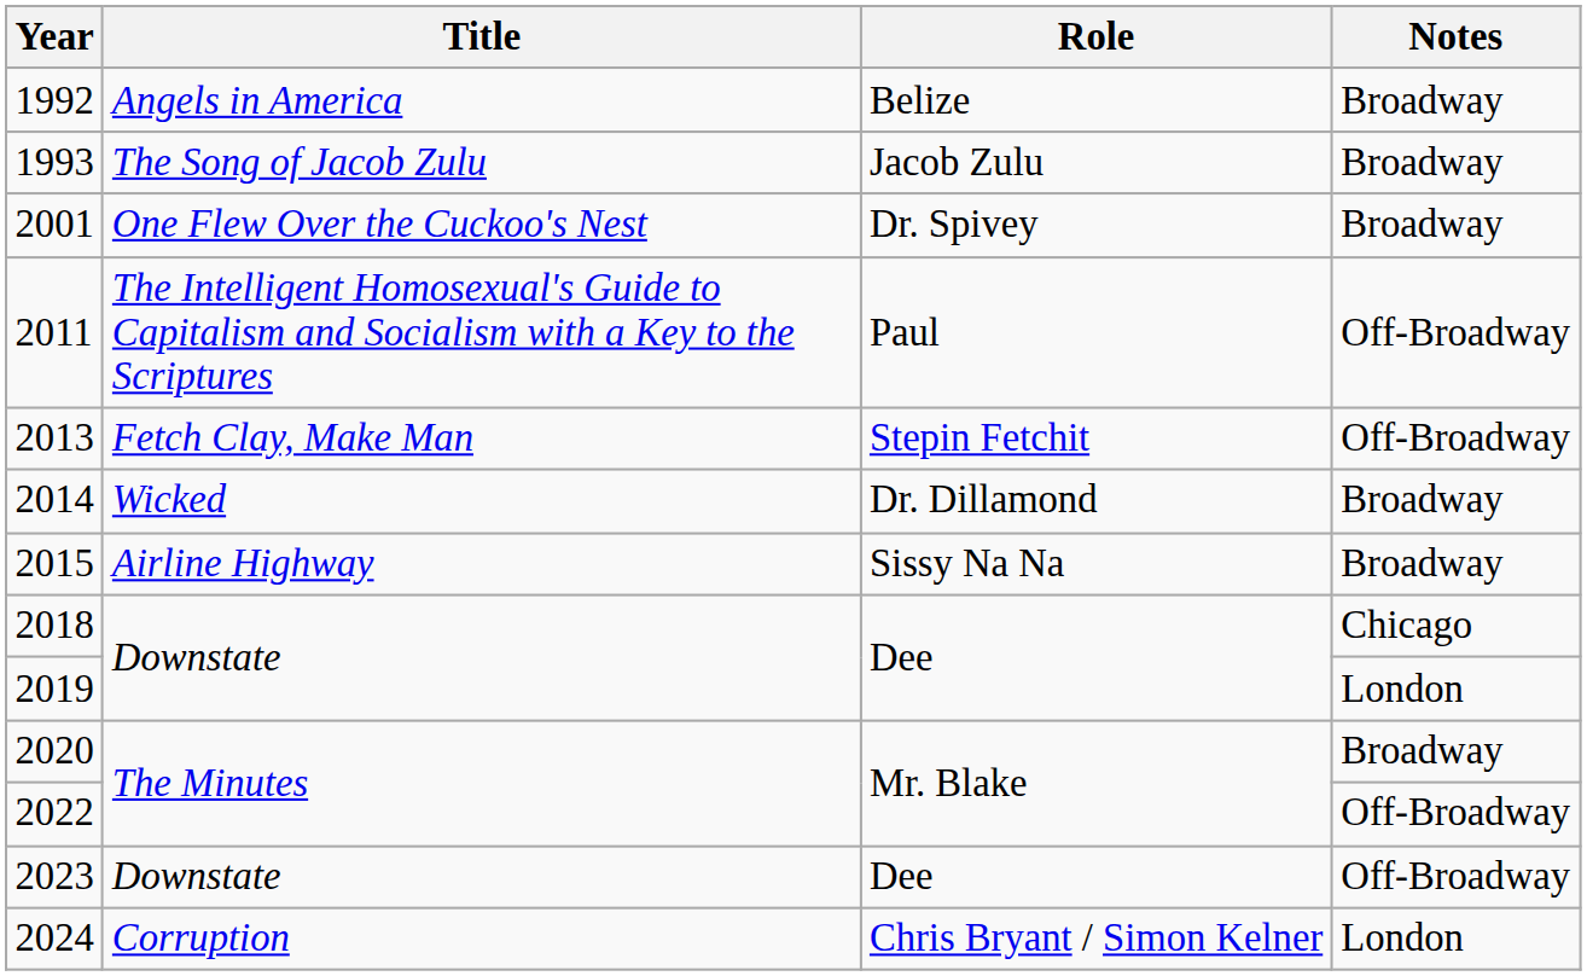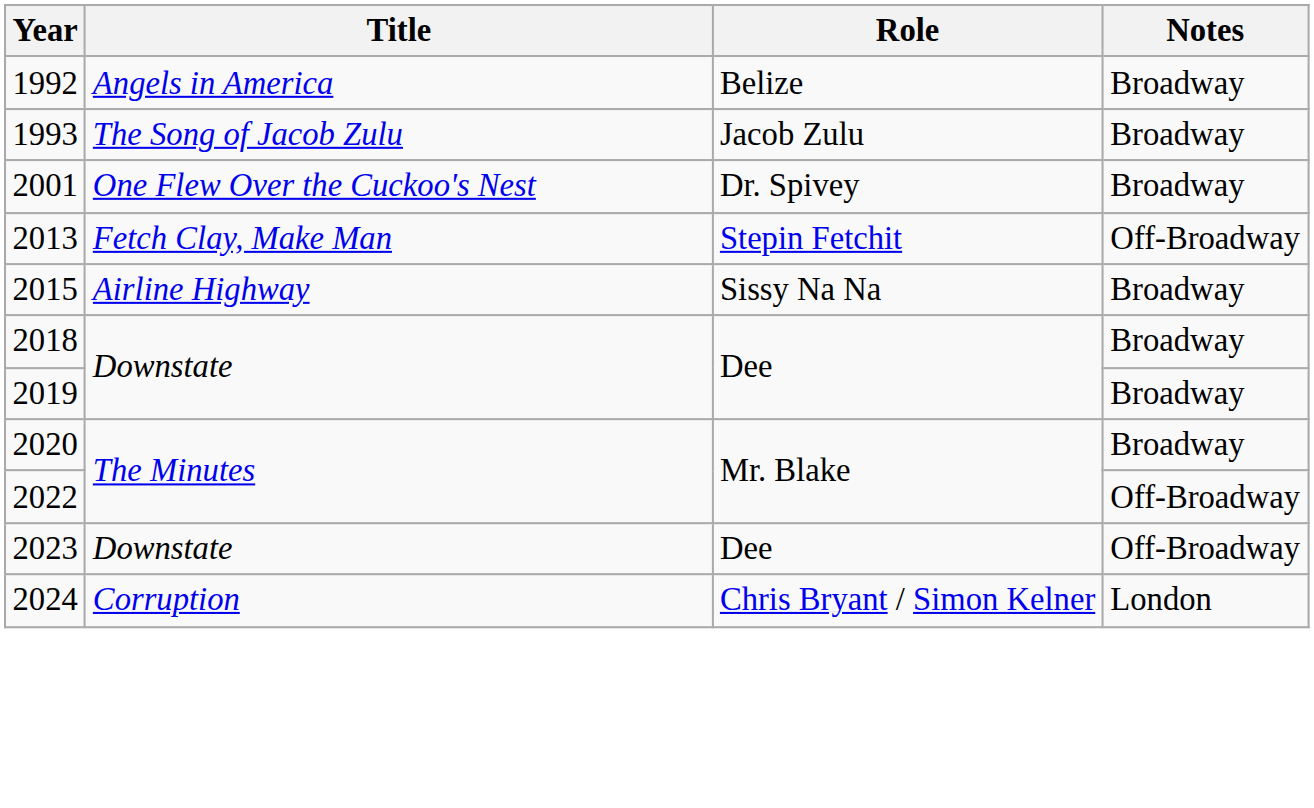 <table class="wikitable sortable">
 <tr>
 <th>Year</th>
 <th scope="col" width="300px">Title</th>
 <th>Role</th>
 <th class="unsortable">Notes</th>
 </tr>
 <tr>
 <td>1992</td>
 <td><em><a href='#'>Angels in America</a></em></td>
 <td>Belize</td>
 <td>Broadway</td>
 </tr>
 <tr>
 <td>1993</td>
 <td><em><a href='#'>The Song of Jacob Zulu</a></em></td>
 <td>Jacob Zulu</td>
 <td>Broadway</td>
 </tr>
 <tr>
 <td>2001</td>
 <td><em><a href='#'>One Flew Over the Cuckoo's Nest</a></em></td>
 <td>Dr. Spivey</td>
 <td>Broadway</td>
 </tr>
 <tr>
-<td>2011</td>
-<td><em><a href='#'>The Intelligent Homosexual's Guide to Capitalism and Socialism with a Key to the Scriptures</a></em></td>
-<td>Paul</td>
-<td>Off-Broadway</td>
-</tr>
-<tr>
 <td>2013</td>
 <td><em><a href='#'>Fetch Clay, Make Man</a></em></td>
 <td><a href='#'>Stepin Fetchit</a></td>
 <td>Off-Broadway</td>
-</tr>
-<tr>
-<td>2014</td>
-<td><em><a href='#'>Wicked</a></em></td>
-<td>Dr. Dillamond</td>
-<td>Broadway</td>
 </tr>
 <tr>
 <td>2015</td>
 <td><em><a href='#'>Airline Highway</a></em></td>
 <td>Sissy Na Na</td>
 <td>Broadway</td>
 </tr>
 <tr>
 <td>2018</td>
 <td rowspan="2"><em>Downstate</em></td>
 <td rowspan="2">Dee</td>
-<td>Chicago</td>
+<td>Broadway</td>
 </tr>
 <tr>
 <td>2019</td>
-<td>London</td>
+<td>Broadway</td>
 </tr>
 <tr>
 <td>2020</td>
 <td rowspan="2"><em><a href='#'>The Minutes</a></em></td>
 <td rowspan="2">Mr. Blake</td>
 <td>Broadway</td>
 </tr>
 <tr>
 <td>2022</td>
 <td>Off-Broadway</td>
 </tr>
 <tr>
 <td>2023</td>
 <td><em>Downstate</em></td>
 <td>Dee</td>
 <td>Off-Broadway</td>
 </tr>
 <tr>
 <td>2024</td>
 <td><em><a href='#'>Corruption</a></em></td>
 <td><a href='#'>Chris Bryant</a> / <a href='#'>Simon Kelner</a></td>
 <td>London</td>
 </tr>
 </table>
